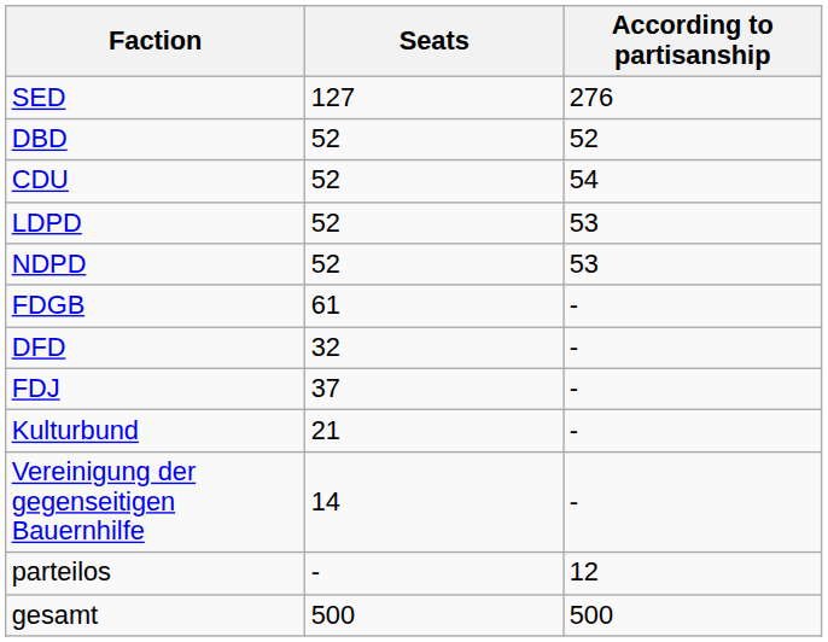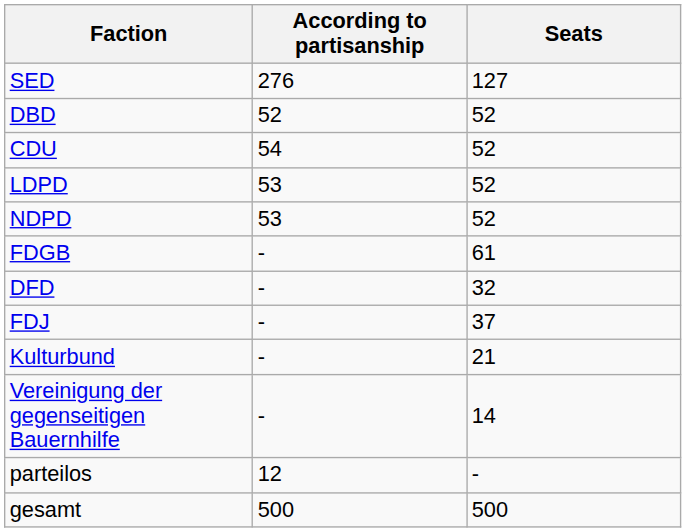 <table class="wikitable">
 <tr>
 <th width="175" bgcolor="#FFDEAD" align="left">Faction</th>
+<th width="150" bgcolor="#FFDEAD" align="left">According to partisanship</th>
 <th width="150" bgcolor="#FFDEAD" align="left">Seats</th>
-<th width="150" bgcolor="#FFDEAD" align="left">According to partisanship</th>
 </tr>
 <tr ---->
 <td><a href='#'>SED</a></td>
+<td>276</td>
 <td>127</td>
-<td>276</td>
 </tr>
 <tr ---->
 <td><a href='#'>DBD</a></td>
 <td>52</td>
 <td>52</td>
 </tr>
 <tr ---->
 <td><a href='#'>CDU</a></td>
+<td>54</td>
 <td>52</td>
-<td>54</td>
 </tr>
 <tr ---->
 <td><a href='#'>LDPD</a></td>
+<td>53</td>
 <td>52</td>
-<td>53</td>
 </tr>
 <tr ---->
 <td><a href='#'>NDPD</a></td>
+<td>53</td>
 <td>52</td>
-<td>53</td>
 </tr>
 <tr ---->
 <td><a href='#'>FDGB</a></td>
+<td>-</td>
 <td>61</td>
-<td>-</td>
 </tr>
 <tr ---->
 <td><a href='#'>DFD</a></td>
+<td>-</td>
 <td>32</td>
-<td>-</td>
 </tr>
 <tr ---->
 <td><a href='#'>FDJ</a></td>
+<td>-</td>
 <td>37</td>
-<td>-</td>
 </tr>
 <tr ---->
 <td><a href='#'>Kulturbund</a></td>
+<td>-</td>
 <td>21</td>
-<td>-</td>
 </tr>
 <tr ---->
 <td><a href='#'>Vereinigung der gegenseitigen Bauernhilfe</a></td>
+<td>-</td>
 <td>14</td>
-<td>-</td>
 </tr>
 <tr ---->
 <td>parteilos</td>
+<td>12</td>
 <td>-</td>
-<td>12</td>
 </tr>
 <tr ---->
 <td>gesamt</td>
 <td>500</td>
 <td>500</td>
 </tr>
 </table>
